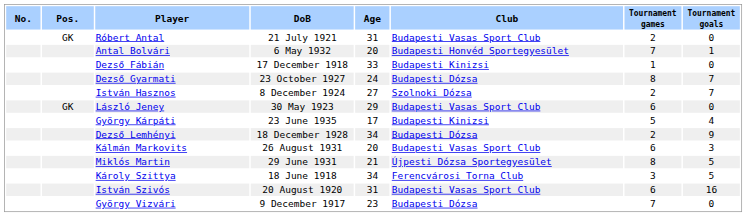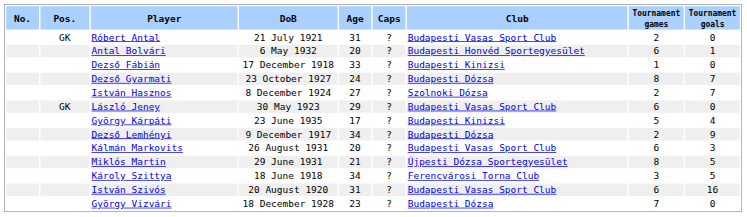 <table border="0" width="80%" style="border: 1px solid #999; background-color:#FFFFFF; text-align:center">
 <tr align="center" bgcolor="#AAD0FF">
 <th width=4%>No.</th>
 <th width=6%>Pos.</th>
 <th width=18%>Player</th>
 <th width=12%>DoB</th>
 <th width=4%>Age</th>
+<th width=4%>Caps</th>
 <th width=27%>Club</th>
 <th width=6%><small>Tournament<br>games</small></th>
 <th width=6%><small>Tournament<br>goals</small></th>
 </tr>
 <tr>
 <td></td>
 <td>GK</td>
 <td align="left"><a href='#'>Róbert Antal</a></td>
 <td>21 July 1921</td>
 <td>31</td>
+<td>?</td>
 <td align="left"> <a href='#'>Budapesti Vasas Sport Club</a></td>
 <td>2</td>
 <td>0</td>
 </tr>
 <tr bgcolor="#EFEFEF">
 <td></td>
 <td></td>
 <td align="left"><a href='#'>Antal Bolvári</a></td>
 <td>6 May 1932</td>
 <td>20</td>
+<td>?</td>
 <td align="left"> <a href='#'>Budapesti Honvéd Sportegyesület</a></td>
-<td>7</td>
+<td>6</td>
 <td>1</td>
 </tr>
 <tr>
 <td></td>
 <td></td>
 <td align="left"><a href='#'>Dezső Fábián</a></td>
 <td>17 December 1918</td>
 <td>33</td>
+<td>?</td>
 <td align="left"> <a href='#'>Budapesti Kinizsi</a></td>
 <td>1</td>
 <td>0</td>
 </tr>
 <tr bgcolor="#EFEFEF">
 <td></td>
 <td></td>
 <td align="left"><a href='#'>Dezső Gyarmati</a></td>
 <td>23 October 1927</td>
 <td>24</td>
+<td>?</td>
 <td align="left"> <a href='#'>Budapesti Dózsa</a></td>
 <td>8</td>
 <td>7</td>
 </tr>
 <tr>
 <td></td>
 <td></td>
 <td align="left"><a href='#'>István Hasznos</a></td>
 <td>8 December 1924</td>
 <td>27</td>
+<td>?</td>
 <td align="left"> <a href='#'>Szolnoki Dózsa</a></td>
 <td>2</td>
 <td>7</td>
 </tr>
 <tr bgcolor="#EFEFEF">
 <td></td>
 <td>GK</td>
 <td align="left"><a href='#'>László Jeney</a></td>
 <td>30 May 1923</td>
 <td>29</td>
+<td>?</td>
 <td align="left"> <a href='#'>Budapesti Vasas Sport Club</a></td>
 <td>6</td>
 <td>0</td>
 </tr>
 <tr>
 <td></td>
 <td></td>
 <td align="left"><a href='#'>György Kárpáti</a></td>
 <td>23 June 1935</td>
 <td>17</td>
+<td>?</td>
 <td align="left"> <a href='#'>Budapesti Kinizsi</a></td>
 <td>5</td>
 <td>4</td>
 </tr>
 <tr bgcolor="#EFEFEF">
 <td></td>
 <td></td>
 <td align="left"><a href='#'>Dezső Lemhényi</a></td>
-<td>18 December 1928</td>
+<td>9 December 1917</td>
 <td>34</td>
+<td>?</td>
 <td align="left"> <a href='#'>Budapesti Dózsa</a></td>
 <td>2</td>
 <td>9</td>
 </tr>
 <tr>
 <td></td>
 <td></td>
 <td align="left"><a href='#'>Kálmán Markovits</a></td>
 <td>26 August 1931</td>
 <td>20</td>
+<td>?</td>
 <td align="left"> <a href='#'>Budapesti Vasas Sport Club</a></td>
 <td>6</td>
 <td>3</td>
 </tr>
 <tr bgcolor="#EFEFEF">
 <td></td>
 <td></td>
 <td align="left"><a href='#'>Miklós Martin</a></td>
 <td>29 June 1931</td>
 <td>21</td>
+<td>?</td>
 <td align="left"> <a href='#'>Újpesti Dózsa Sportegyesület</a></td>
 <td>8</td>
 <td>5</td>
 </tr>
 <tr>
 <td></td>
 <td></td>
 <td align="left"><a href='#'>Károly Szittya</a></td>
 <td>18 June 1918</td>
 <td>34</td>
+<td>?</td>
 <td align="left"> <a href='#'>Ferencvárosi Torna Club</a></td>
 <td>3</td>
 <td>5</td>
 </tr>
 <tr bgcolor="#EFEFEF">
 <td></td>
 <td></td>
 <td align="left"><a href='#'>István Szivós</a></td>
 <td>20 August 1920</td>
 <td>31</td>
+<td>?</td>
 <td align="left"> <a href='#'>Budapesti Vasas Sport Club</a></td>
 <td>6</td>
 <td>16</td>
 </tr>
 <tr>
 <td></td>
 <td></td>
 <td align="left"><a href='#'>György Vizvári</a></td>
-<td>9 December 1917</td>
+<td>18 December 1928</td>
 <td>23</td>
+<td>?</td>
 <td align="left"> <a href='#'>Budapesti Dózsa</a></td>
 <td>7</td>
 <td>0</td>
 </tr>
 </table>
